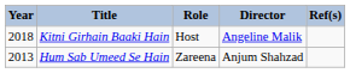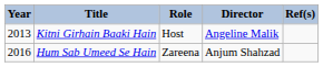 <table class="wikitable" style="font-size:90%">
 <tr style="text-align:center;">
 <th style="background:#B0C4DE;">Year</th>
 <th style="background:#B0C4DE;">Title</th>
 <th style="background:#B0C4DE;">Role</th>
 <th style="background:#B0C4DE;">Director</th>
 <th style="background:#B0C4DE;">Ref(s)</th>
 </tr>
 <tr>
-<td>2018</td>
+<td>2013</td>
 <td><em><a href='#'>Kitni Girhain Baaki Hain</a></em></td>
 <td>Host</td>
 <td><a href='#'>Angeline Malik</a></td>
 <td></td>
 </tr>
 <tr>
-<td>2013</td>
+<td>2016</td>
 <td><em><a href='#'>Hum Sab Umeed Se Hain</a></em></td>
 <td>Zareena</td>
 <td>Anjum Shahzad</td>
 <td></td>
 </tr>
 </table>
